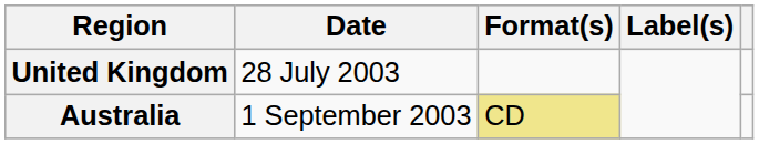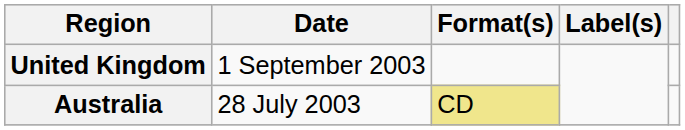 <table class="wikitable plainrowheaders">
 <tr>
 <th scope="col">Region</th>
 <th scope="col">Date</th>
 <th scope="col">Format(s)</th>
 <th scope="col">Label(s)</th>
 <th scope="col"></th>
 </tr>
 <tr>
 <th scope="row">United Kingdom</th>
-<td>28 July 2003</td>
+<td>1 September 2003</td>
 <td></td>
 <td rowspan="2"></td>
 <td></td>
 </tr>
 <tr>
 <th scope="row">Australia</th>
-<td>1 September 2003</td>
+<td>28 July 2003</td>
 <td style="background: khaki;">CD</td>
 <td></td>
 </tr>
 </table>
